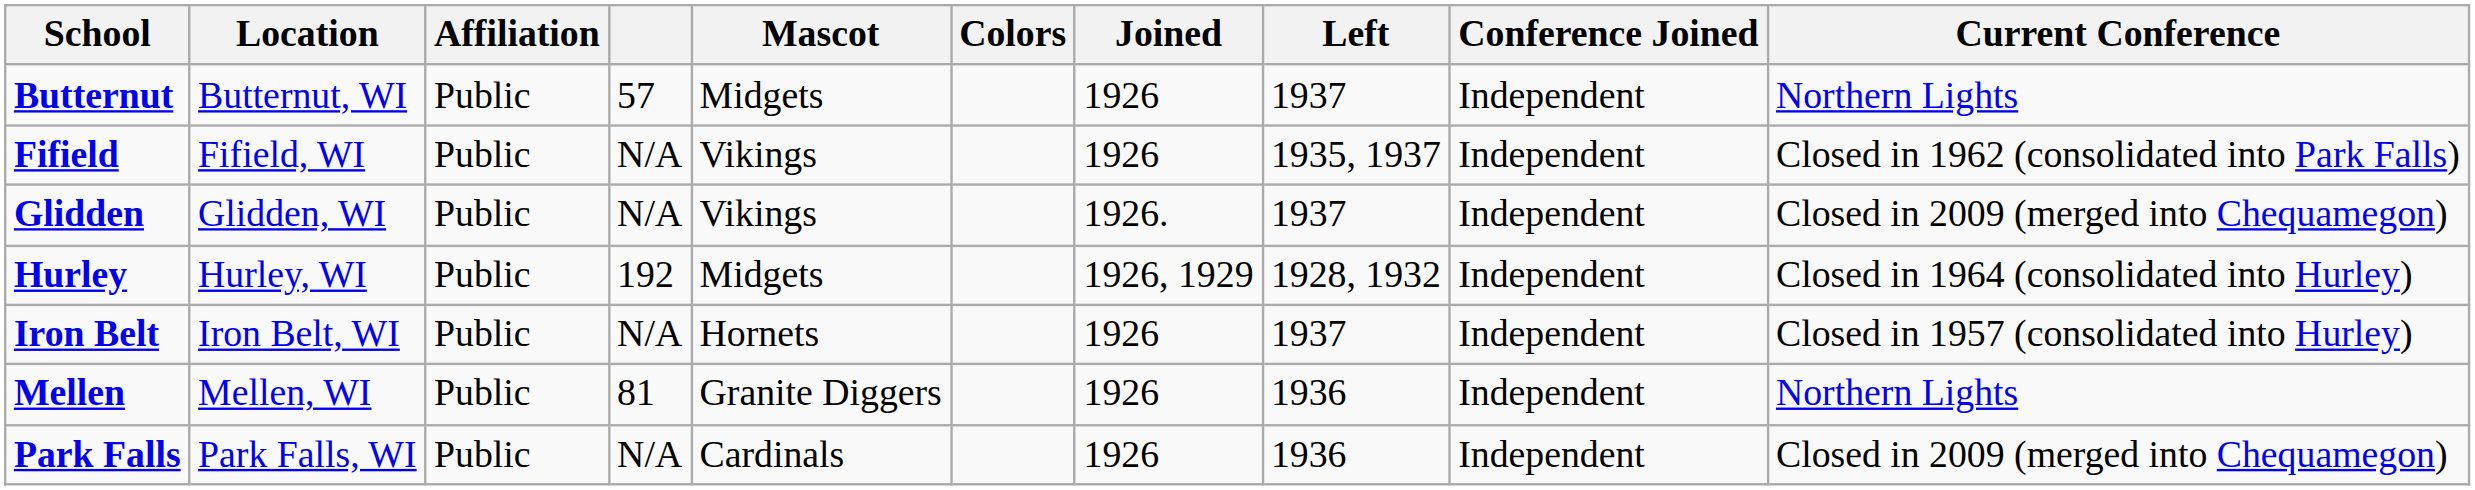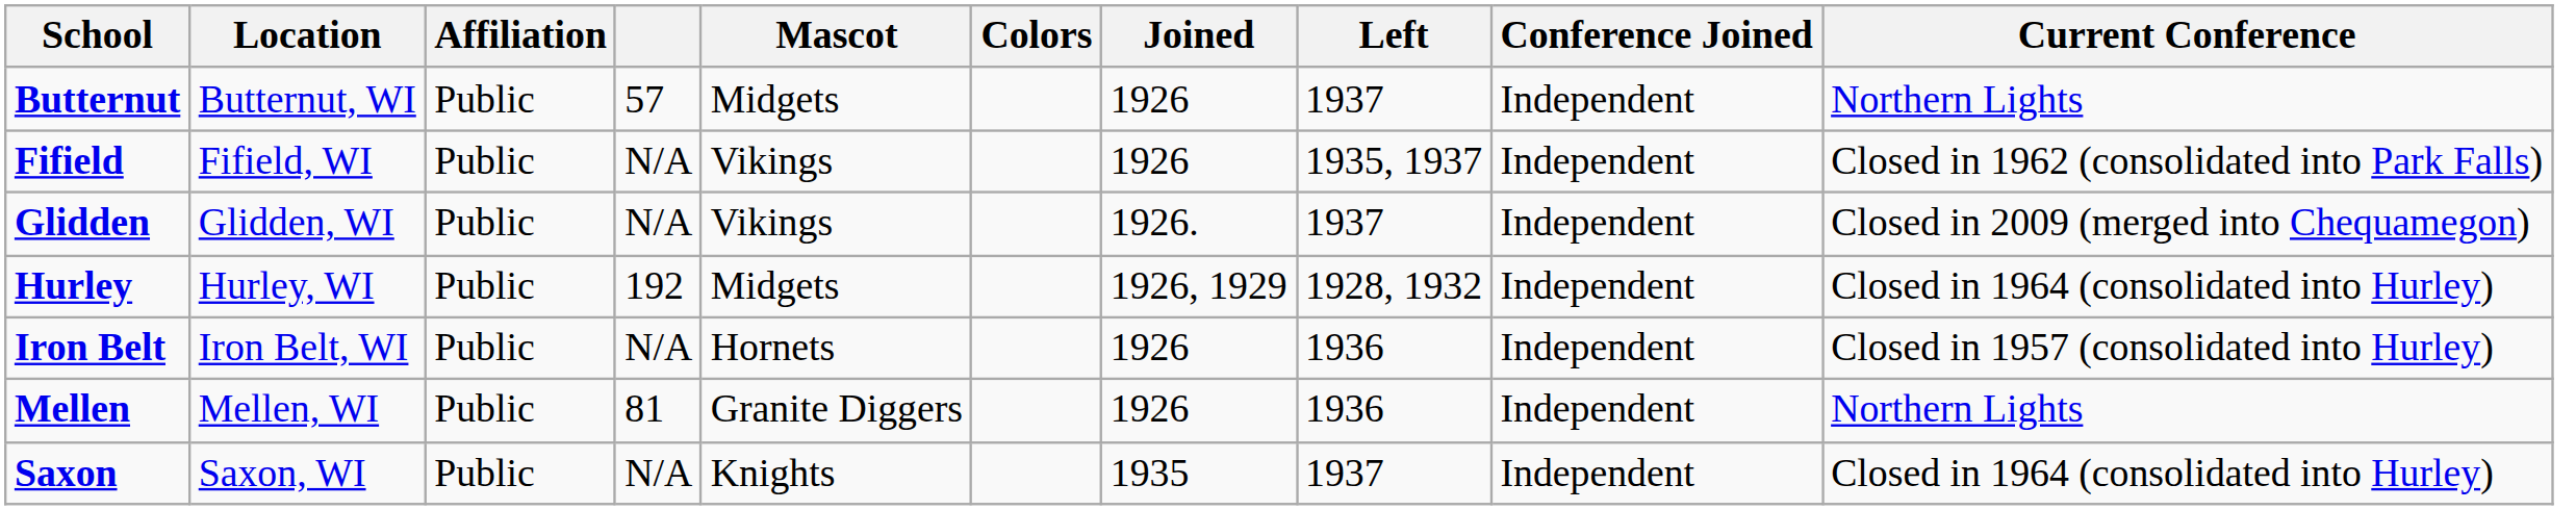 <table class="wikitable sortable">
 <tr>
 <th>School</th>
 <th>Location</th>
 <th>Affiliation</th>
 <th></th>
 <th>Mascot</th>
 <th>Colors</th>
 <th>Joined</th>
 <th>Left</th>
 <th>Conference Joined</th>
 <th>Current Conference</th>
 </tr>
 <tr>
 <td><a href='#'><strong>Butternut</strong></a></td>
 <td><a href='#'>Butternut, WI</a></td>
 <td>Public</td>
 <td>57</td>
 <td>Midgets</td>
 <td> </td>
 <td>1926</td>
 <td>1937</td>
 <td>Independent</td>
 <td><a href='#'>Northern Lights</a></td>
 </tr>
 <tr>
 <td><a href='#'><strong>Fifield</strong></a></td>
 <td><a href='#'>Fifield, WI</a></td>
 <td>Public</td>
 <td>N/A</td>
 <td>Vikings</td>
 <td> </td>
 <td>1926</td>
 <td>1935, 1937</td>
 <td>Independent</td>
 <td>Closed in 1962 (consolidated into <a href='#'>Park Falls</a>)</td>
 </tr>
 <tr>
 <td><a href='#'><strong>Glidden</strong></a></td>
 <td><a href='#'>Glidden, WI</a></td>
 <td>Public</td>
 <td>N/A</td>
 <td>Vikings</td>
 <td> </td>
 <td>1926.</td>
 <td>1937</td>
 <td>Independent</td>
 <td>Closed in 2009 (merged into <a href='#'>Chequamegon</a>)</td>
 </tr>
 <tr>
 <td><a href='#'><strong>Hurley</strong></a></td>
 <td><a href='#'>Hurley, WI</a></td>
 <td>Public</td>
 <td>192</td>
 <td>Midgets</td>
 <td> </td>
 <td>1926, 1929</td>
 <td>1928, 1932</td>
 <td>Independent</td>
 <td>Closed in 1964 (consolidated into <a href='#'>Hurley</a>)</td>
 </tr>
 <tr>
 <td><a href='#'><strong>Iron Belt</strong></a></td>
 <td><a href='#'>Iron Belt, WI</a></td>
 <td>Public</td>
 <td>N/A</td>
 <td>Hornets</td>
 <td> </td>
 <td>1926</td>
-<td>1937</td>
+<td>1936</td>
 <td>Independent</td>
 <td>Closed in 1957 (consolidated into <a href='#'>Hurley</a>)</td>
 </tr>
 <tr>
 <td><a href='#'><strong>Mellen</strong></a></td>
 <td><a href='#'>Mellen, WI</a></td>
 <td>Public</td>
 <td>81</td>
 <td>Granite Diggers</td>
 <td> </td>
 <td>1926</td>
 <td>1936</td>
 <td>Independent</td>
 <td><a href='#'>Northern Lights</a></td>
 </tr>
 <tr>
-<td><a href='#'><strong>Park Falls</strong></a></td>
-<td><a href='#'>Park Falls, WI</a></td>
+<td><a href='#'><strong>Saxon</strong></a></td>
+<td><a href='#'>Saxon, WI</a></td>
 <td>Public</td>
 <td>N/A</td>
-<td>Cardinals</td>
+<td>Knights</td>
 <td> </td>
-<td>1926</td>
-<td>1936</td>
+<td>1935</td>
+<td>1937</td>
 <td>Independent</td>
-<td>Closed in 2009 (merged into <a href='#'>Chequamegon</a>)</td>
+<td>Closed in 1964 (consolidated into <a href='#'>Hurley</a>)</td>
 </tr>
 </table>
